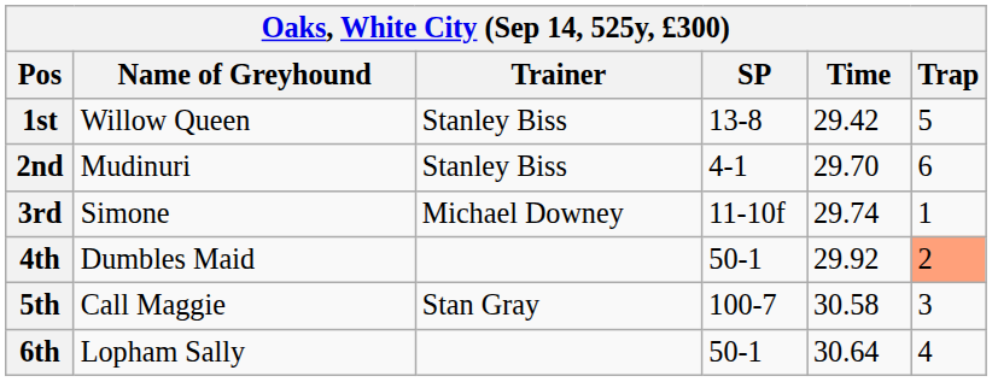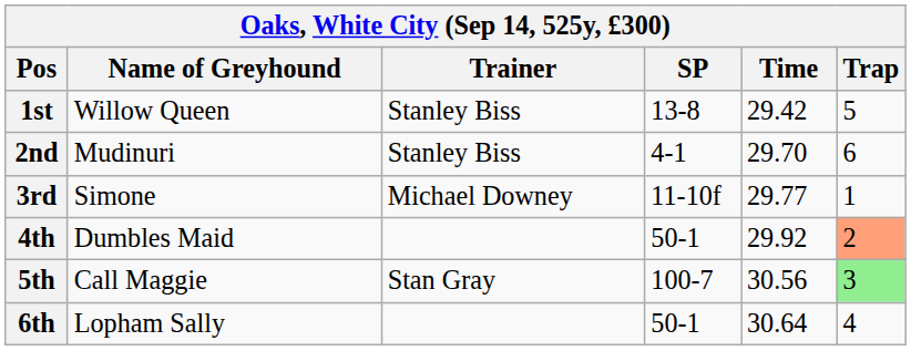 <table class="wikitable">
 <tr>
 <th colspan="6"><a href='#'>Oaks</a>, <a href='#'>White City</a> (Sep 14, 525y, £300)</th>
 </tr>
 <tr>
 <th width=30>Pos</th>
 <th width=180>Name of Greyhound</th>
 <th width=150>Trainer</th>
 <th width=50>SP</th>
 <th width=50>Time</th>
 <th width=30>Trap</th>
 </tr>
 <tr>
 <th>1st</th>
 <td>Willow Queen</td>
 <td>Stanley Biss</td>
 <td>13-8</td>
 <td>29.42</td>
 <td>5</td>
 </tr>
 <tr>
 <th>2nd</th>
 <td>Mudinuri</td>
 <td>Stanley Biss</td>
 <td>4-1</td>
 <td>29.70</td>
 <td>6</td>
 </tr>
 <tr>
 <th>3rd</th>
 <td>Simone</td>
 <td>Michael Downey</td>
 <td>11-10f</td>
-<td>29.74</td>
+<td>29.77</td>
 <td>1</td>
 </tr>
 <tr>
 <th>4th</th>
 <td>Dumbles Maid</td>
 <td></td>
 <td>50-1</td>
 <td>29.92</td>
 <td style="background: lightsalmon;">2</td>
 </tr>
 <tr>
 <th>5th</th>
 <td>Call Maggie</td>
 <td>Stan Gray</td>
 <td>100-7</td>
-<td>30.58</td>
-<td>3</td>
+<td>30.56</td>
+<td style="background: lightgreen;">3</td>
 </tr>
 <tr>
 <th>6th</th>
 <td>Lopham Sally</td>
 <td></td>
 <td>50-1</td>
 <td>30.64</td>
 <td>4</td>
 </tr>
 </table>
